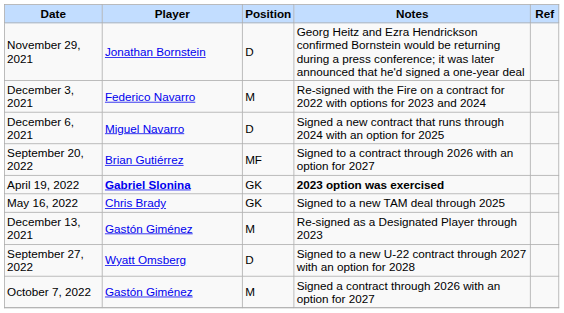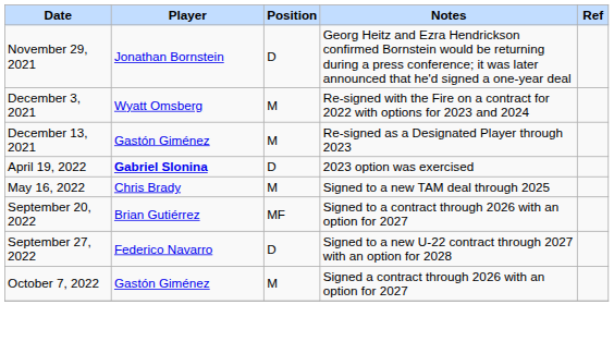 <table class="wikitable" style="text-align:left; font-size:95%;">
 <tr>
 <th style="background:#c2ddff; width:120px;">Date</th>
 <th style="background:#c2ddff; width:175px;">Player</th>
 <th style="background:#c2ddff; width:50px;">Position</th>
 <th style="background:#c2ddff; width:300px;">Notes</th>
 <th style="background:#c2ddff; width:30px;">Ref</th>
 </tr>
 <tr>
 <td>November 29, 2021</td>
 <td> <a href='#'>Jonathan Bornstein</a></td>
 <td>D</td>
 <td>Georg Heitz and Ezra Hendrickson confirmed Bornstein would be returning during a press conference; it was later announced that he'd signed a one-year deal</td>
 <td></td>
 </tr>
 <tr>
 <td>December 3, 2021</td>
-<td> <a href='#'>Federico Navarro</a></td>
+<td> <a href='#'>Wyatt Omsberg</a></td>
 <td>M</td>
 <td>Re-signed with the Fire on a contract for 2022 with options for 2023 and 2024</td>
 <td></td>
 </tr>
 <tr>
-<td>December 6, 2021</td>
-<td> <a href='#'>Miguel Navarro</a></td>
+<td>December 13, 2021</td>
+<td> <a href='#'>Gastón Giménez</a></td>
+<td>M</td>
+<td>Re-signed as a Designated Player through 2023</td>
+<td></td>
+</tr>
+<tr>
+<td>April 19, 2022</td>
+<td><strong> <a href='#'>Gabriel Slonina</a></strong></td>
 <td>D</td>
-<td>Signed a new contract that runs through 2024 with an option for 2025</td>
+<td>2023 option was exercised</td>
+<td></td>
+</tr>
+<tr>
+<td>May 16, 2022</td>
+<td> <a href='#'>Chris Brady</a></td>
+<td>M</td>
+<td>Signed to a new TAM deal through 2025</td>
 <td></td>
 </tr>
 <tr>
 <td>September 20, 2022</td>
 <td> <a href='#'>Brian Gutiérrez</a></td>
 <td>MF</td>
 <td>Signed to a contract through 2026 with an option for 2027</td>
 <td></td>
 </tr>
 <tr>
-<td>April 19, 2022</td>
-<td><strong> <a href='#'>Gabriel Slonina</a></strong></td>
-<td>GK</td>
-<td><strong>2023 option was exercised</strong></td>
-<td></td>
-</tr>
-<tr>
-<td>May 16, 2022</td>
-<td> <a href='#'>Chris Brady</a></td>
-<td>GK</td>
-<td>Signed to a new TAM deal through 2025</td>
-<td></td>
-</tr>
-<tr>
-<td>December 13, 2021</td>
-<td> <a href='#'>Gastón Giménez</a></td>
-<td>M</td>
-<td>Re-signed as a Designated Player through 2023</td>
-<td></td>
-</tr>
-<tr>
 <td>September 27, 2022</td>
-<td> <a href='#'>Wyatt Omsberg</a></td>
+<td> <a href='#'>Federico Navarro</a></td>
 <td>D</td>
 <td>Signed to a new U-22 contract through 2027 with an option for 2028</td>
 <td></td>
 </tr>
 <tr>
 <td>October 7, 2022</td>
 <td> <a href='#'>Gastón Giménez</a></td>
 <td>M</td>
 <td>Signed a contract through 2026 with an option for 2027</td>
 <td></td>
 </tr>
 <tr>
 </tr>
 </table>
